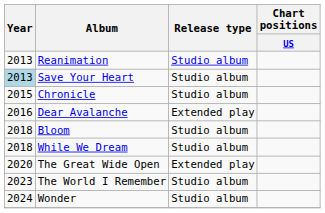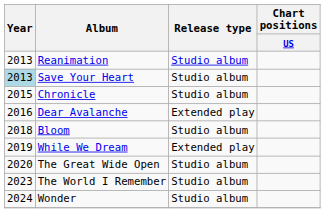 <table class="wikitable">
 <tr>
 <th rowspan="2">Year</th>
 <th rowspan="2">Album</th>
 <th rowspan="2">Release type</th>
 <th colspan="1">Chart positions</th>
 </tr>
 <tr>
 <th width="50"><small><a href='#'>US</a></small></th>
 </tr>
 <tr>
 <td>2013</td>
 <td><em><a href='#'></em>Reanimation<em></a></em></td>
 <td><a href='#'>Studio album</a></td>
 <td></td>
 </tr>
 <tr>
 <td style="background: lightblue;">2013</td>
 <td><em><a href='#'></em>Save Your Heart<em></a></em></td>
 <td>Studio album</td>
 <td></td>
 </tr>
 <tr>
 <td>2015</td>
 <td><em><a href='#'></em>Chronicle<em></a></em></td>
 <td>Studio album</td>
 <td></td>
 </tr>
 <tr>
 <td>2016</td>
 <td><em><a href='#'></em>Dear Avalanche<em></a></em></td>
 <td>Extended play</td>
 <td></td>
 </tr>
 <tr>
 <td>2018</td>
 <td><em><a href='#'></em>Bloom<em></a></em></td>
 <td>Studio album</td>
 <td></td>
 </tr>
 <tr>
-<td>2018</td>
+<td>2019</td>
 <td><em><a href='#'></em>While We Dream<em></a></em></td>
-<td>Studio album</td>
+<td>Extended play</td>
 <td></td>
 </tr>
 <tr>
 <td>2020</td>
 <td>The Great Wide Open</td>
-<td>Extended play</td>
+<td>Studio album</td>
 <td></td>
 </tr>
 <tr>
 <td>2023</td>
 <td>The World I Remember</td>
 <td>Studio album</td>
 <td></td>
 </tr>
 <tr>
 <td>2024</td>
 <td>Wonder</td>
 <td>Studio album</td>
 <td></td>
 </tr>
 <tr>
 </tr>
 </table>
